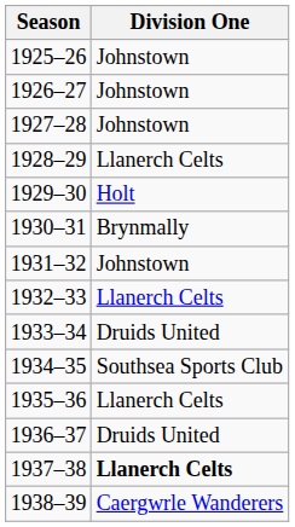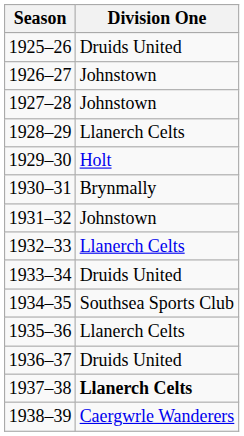 <table class="wikitable">
 <tr>
 <th>Season</th>
 <th>Division One</th>
 </tr>
 <tr>
 <td>1925–26</td>
-<td>Johnstown</td>
+<td>Druids United</td>
 </tr>
 <tr>
 <td>1926–27</td>
 <td>Johnstown</td>
 </tr>
 <tr>
 <td>1927–28</td>
 <td>Johnstown</td>
 </tr>
 <tr>
 <td>1928–29</td>
 <td>Llanerch Celts</td>
 </tr>
 <tr>
 <td>1929–30</td>
 <td><a href='#'>Holt</a></td>
 </tr>
 <tr>
 <td>1930–31</td>
 <td>Brynmally</td>
 </tr>
 <tr>
 <td>1931–32</td>
 <td>Johnstown</td>
 </tr>
 <tr>
 <td>1932–33</td>
 <td><a href='#'>Llanerch Celts</a></td>
 </tr>
 <tr>
 <td>1933–34</td>
 <td>Druids United</td>
 </tr>
 <tr>
 <td>1934–35</td>
 <td>Southsea Sports Club</td>
 </tr>
 <tr>
 <td>1935–36</td>
 <td>Llanerch Celts</td>
 </tr>
 <tr>
 <td>1936–37</td>
 <td>Druids United</td>
 </tr>
 <tr>
 <td>1937–38</td>
 <td><strong>Llanerch Celts</strong></td>
 </tr>
 <tr>
 <td>1938–39</td>
 <td><a href='#'>Caergwrle Wanderers</a></td>
 </tr>
 </table>
